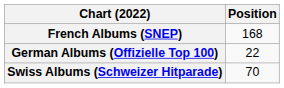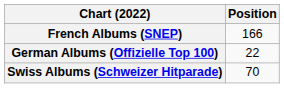 <table class="wikitable sortable plainrowheaders" style="text-align:center">
 <tr>
 <th scope="col">Chart (2022)</th>
 <th scope="col">Position</th>
 </tr>
 <tr>
 <th scope="row">French Albums (<a href='#'>SNEP</a>)</th>
-<td>168</td>
+<td>166</td>
 </tr>
 <tr>
 <th scope="row">German Albums (<a href='#'>Offizielle Top 100</a>)</th>
 <td>22</td>
 </tr>
 <tr>
 <th scope="row">Swiss Albums (<a href='#'>Schweizer Hitparade</a>)</th>
 <td>70</td>
 </tr>
 </table>
